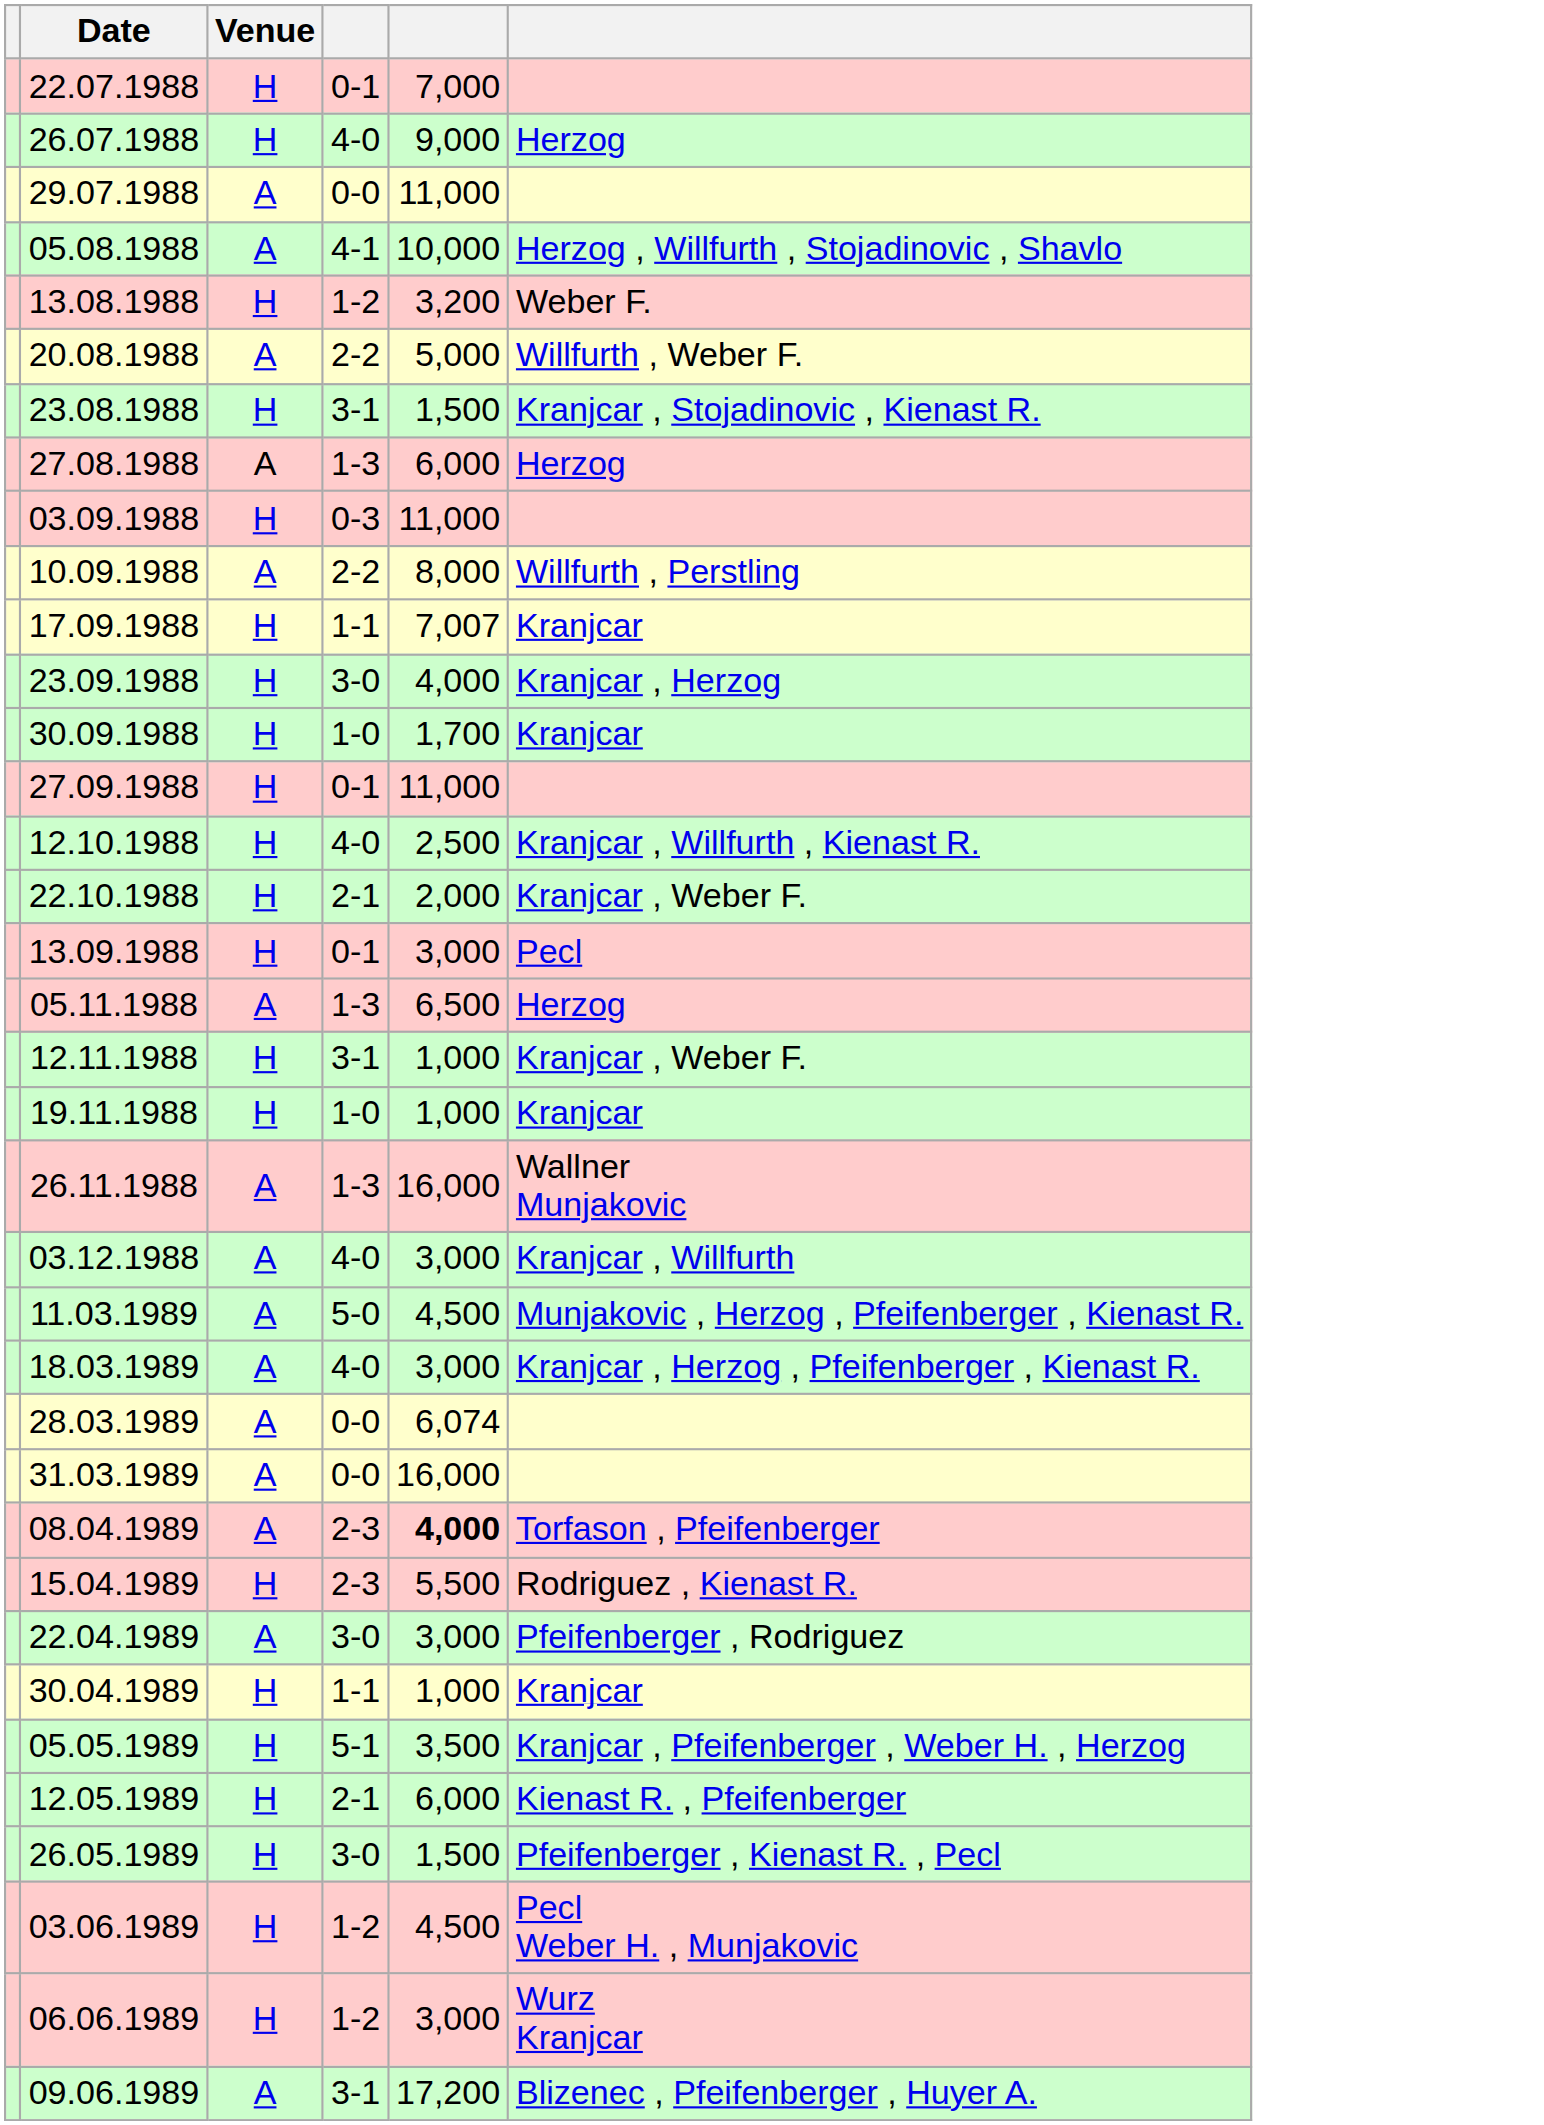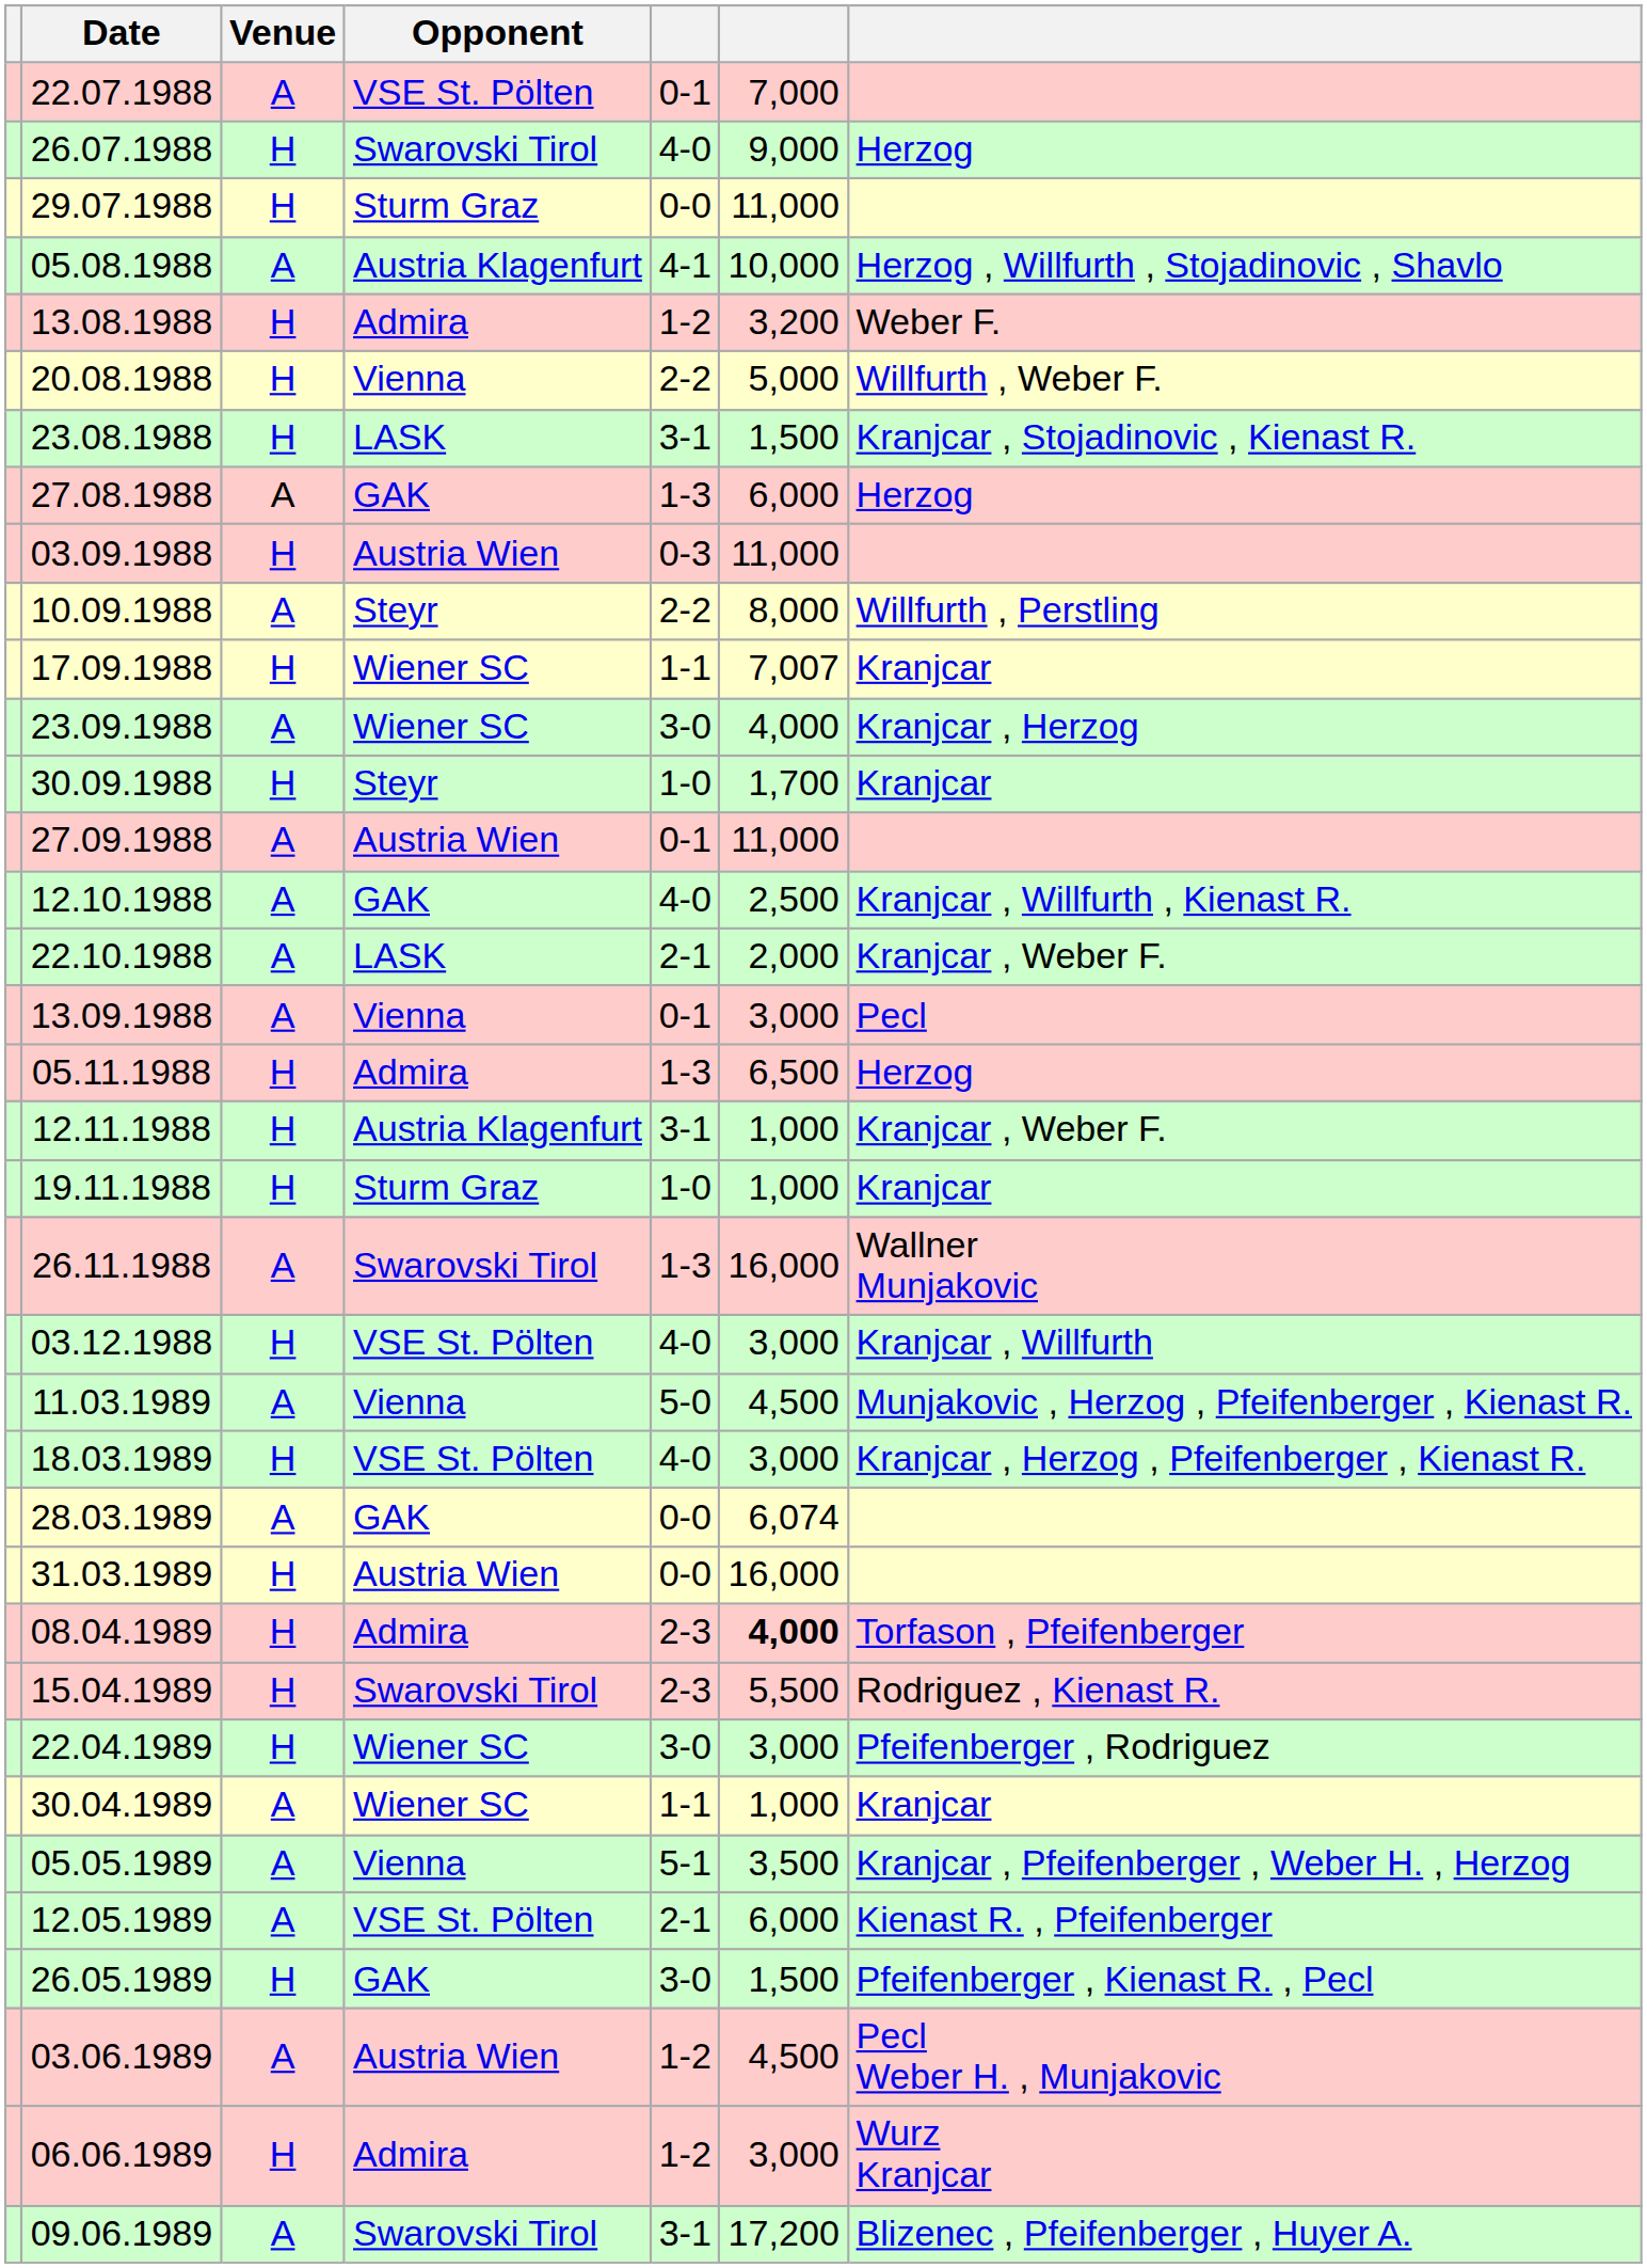 <table class="wikitable" Style="text-align: center">
 <tr>
 <th></th>
 <th>Date</th>
 <th>Venue</th>
+<th>Opponent</th>
 <th></th>
 <th></th>
 <th></th>
 </tr>
 <tr style="background:#fcc">
 <td></td>
 <td>22.07.1988</td>
-<td><a href='#'>H</a></td>
+<td><a href='#'>A</a></td>
+<td align="left"><a href='#'>VSE St. Pölten</a></td>
 <td>0-1</td>
 <td align="right">7,000</td>
 <td align="left"></td>
 </tr>
 <tr style="background:#cfc">
 <td></td>
 <td>26.07.1988</td>
 <td><a href='#'>H</a></td>
+<td align="left"><a href='#'>Swarovski Tirol</a></td>
 <td>4-0</td>
 <td align="right">9,000</td>
 <td align="left"><a href='#'>Herzog</a> </td>
 </tr>
 <tr style="background:#ffc">
 <td></td>
 <td>29.07.1988</td>
-<td><a href='#'>A</a></td>
+<td><a href='#'>H</a></td>
+<td align="left"><a href='#'>Sturm Graz</a></td>
 <td>0-0</td>
 <td align="right">11,000</td>
 <td align="left"></td>
 </tr>
 <tr style="background:#cfc">
 <td></td>
 <td>05.08.1988</td>
 <td><a href='#'>A</a></td>
+<td align="left"><a href='#'>Austria Klagenfurt</a></td>
 <td>4-1</td>
 <td align="right">10,000</td>
 <td align="left"><a href='#'>Herzog</a> , <a href='#'>Willfurth</a> , <a href='#'>Stojadinovic</a> , <a href='#'>Shavlo</a> </td>
 </tr>
 <tr style="background:#fcc">
 <td></td>
 <td>13.08.1988</td>
 <td><a href='#'>H</a></td>
+<td align="left"><a href='#'>Admira</a></td>
 <td>1-2</td>
 <td align="right">3,200</td>
 <td align="left">Weber F. </td>
 </tr>
 <tr style="background:#ffc">
 <td></td>
 <td>20.08.1988</td>
-<td><a href='#'>A</a></td>
+<td><a href='#'>H</a></td>
+<td align="left"><a href='#'>Vienna</a></td>
 <td>2-2</td>
 <td align="right">5,000</td>
 <td align="left"><a href='#'>Willfurth</a> , Weber F. </td>
 </tr>
 <tr style="background:#cfc">
 <td></td>
 <td>23.08.1988</td>
 <td><a href='#'>H</a></td>
+<td align="left"><a href='#'>LASK</a></td>
 <td>3-1</td>
 <td align="right">1,500</td>
 <td align="left"><a href='#'>Kranjcar</a> , <a href='#'>Stojadinovic</a> , <a href='#'>Kienast R.</a> </td>
 </tr>
 <tr style="background:#fcc">
 <td></td>
 <td>27.08.1988</td>
 <td>A</td>
+<td align="left"><a href='#'>GAK</a></td>
 <td>1-3</td>
 <td align="right">6,000</td>
 <td align="left"><a href='#'>Herzog</a> </td>
 </tr>
 <tr style="background:#fcc">
 <td></td>
 <td>03.09.1988</td>
 <td><a href='#'>H</a></td>
+<td align="left"><a href='#'>Austria Wien</a></td>
 <td>0-3</td>
 <td align="right">11,000</td>
 <td align="left"></td>
 </tr>
 <tr style="background:#ffc">
 <td></td>
 <td>10.09.1988</td>
 <td><a href='#'>A</a></td>
+<td align="left"><a href='#'>Steyr</a></td>
 <td>2-2</td>
 <td align="right">8,000</td>
 <td align="left"><a href='#'>Willfurth</a> , <a href='#'>Perstling</a> </td>
 </tr>
 <tr style="background:#ffc">
 <td></td>
 <td>17.09.1988</td>
 <td><a href='#'>H</a></td>
+<td align="left"><a href='#'>Wiener SC</a></td>
 <td>1-1</td>
 <td align="right">7,007</td>
 <td align="left"><a href='#'>Kranjcar</a> </td>
 </tr>
 <tr style="background:#cfc">
 <td></td>
 <td>23.09.1988</td>
-<td><a href='#'>H</a></td>
+<td><a href='#'>A</a></td>
+<td align="left"><a href='#'>Wiener SC</a></td>
 <td>3-0</td>
 <td align="right">4,000</td>
 <td align="left"><a href='#'>Kranjcar</a>  , <a href='#'>Herzog</a> </td>
 </tr>
 <tr style="background:#cfc">
 <td></td>
 <td>30.09.1988</td>
 <td><a href='#'>H</a></td>
+<td align="left"><a href='#'>Steyr</a></td>
 <td>1-0</td>
 <td align="right">1,700</td>
 <td align="left"><a href='#'>Kranjcar</a> </td>
 </tr>
 <tr style="background:#fcc">
 <td></td>
 <td>27.09.1988</td>
-<td><a href='#'>H</a></td>
+<td><a href='#'>A</a></td>
+<td align="left"><a href='#'>Austria Wien</a></td>
 <td>0-1</td>
 <td align="right">11,000</td>
 <td align="left"></td>
 </tr>
 <tr style="background:#cfc">
 <td></td>
 <td>12.10.1988</td>
-<td><a href='#'>H</a></td>
+<td><a href='#'>A</a></td>
+<td align="left"><a href='#'>GAK</a></td>
 <td>4-0</td>
 <td align="right">2,500</td>
 <td align="left"><a href='#'>Kranjcar</a>  , <a href='#'>Willfurth</a> , <a href='#'>Kienast R.</a> </td>
 </tr>
 <tr style="background:#cfc">
 <td></td>
 <td>22.10.1988</td>
-<td><a href='#'>H</a></td>
+<td><a href='#'>A</a></td>
+<td align="left"><a href='#'>LASK</a></td>
 <td>2-1</td>
 <td align="right">2,000</td>
 <td align="left"><a href='#'>Kranjcar</a> , Weber F. </td>
 </tr>
 <tr style="background:#fcc">
 <td></td>
 <td>13.09.1988</td>
-<td><a href='#'>H</a></td>
+<td><a href='#'>A</a></td>
+<td align="left"><a href='#'>Vienna</a></td>
 <td>0-1</td>
 <td align="right">3,000</td>
 <td align="left"><a href='#'>Pecl</a> </td>
 </tr>
 <tr style="background:#fcc">
 <td></td>
 <td>05.11.1988</td>
-<td><a href='#'>A</a></td>
+<td><a href='#'>H</a></td>
+<td align="left"><a href='#'>Admira</a></td>
 <td>1-3</td>
 <td align="right">6,500</td>
 <td align="left"><a href='#'>Herzog</a> </td>
 </tr>
 <tr style="background:#cfc">
 <td></td>
 <td>12.11.1988</td>
 <td><a href='#'>H</a></td>
+<td align="left"><a href='#'>Austria Klagenfurt</a></td>
 <td>3-1</td>
 <td align="right">1,000</td>
 <td align="left"><a href='#'>Kranjcar</a>  , Weber F. </td>
 </tr>
 <tr style="background:#cfc">
 <td></td>
 <td>19.11.1988</td>
 <td><a href='#'>H</a></td>
+<td align="left"><a href='#'>Sturm Graz</a></td>
 <td>1-0</td>
 <td align="right">1,000</td>
 <td align="left"><a href='#'>Kranjcar</a> </td>
 </tr>
 <tr style="background:#fcc">
 <td></td>
 <td>26.11.1988</td>
 <td><a href='#'>A</a></td>
+<td align="left"><a href='#'>Swarovski Tirol</a></td>
 <td>1-3</td>
 <td align="right">16,000</td>
 <td align="left">Wallner  <br> <a href='#'>Munjakovic</a> </td>
 </tr>
 <tr style="background:#cfc">
 <td></td>
 <td>03.12.1988</td>
-<td><a href='#'>A</a></td>
+<td><a href='#'>H</a></td>
+<td align="left"><a href='#'>VSE St. Pölten</a></td>
 <td>4-0</td>
 <td align="right">3,000</td>
 <td align="left"><a href='#'>Kranjcar</a>   , <a href='#'>Willfurth</a> </td>
 </tr>
 <tr style="background:#cfc">
 <td></td>
 <td>11.03.1989</td>
 <td><a href='#'>A</a></td>
+<td align="left"><a href='#'>Vienna</a></td>
 <td>5-0</td>
 <td align="right">4,500</td>
 <td align="left"><a href='#'>Munjakovic</a> , <a href='#'>Herzog</a> , <a href='#'>Pfeifenberger</a>  , <a href='#'>Kienast R.</a> </td>
 </tr>
 <tr style="background:#cfc">
 <td></td>
 <td>18.03.1989</td>
-<td><a href='#'>A</a></td>
+<td><a href='#'>H</a></td>
+<td align="left"><a href='#'>VSE St. Pölten</a></td>
 <td>4-0</td>
 <td align="right">3,000</td>
 <td align="left"><a href='#'>Kranjcar</a> , <a href='#'>Herzog</a> , <a href='#'>Pfeifenberger</a> , <a href='#'>Kienast R.</a> </td>
 </tr>
 <tr style="background:#ffc">
 <td></td>
 <td>28.03.1989</td>
 <td><a href='#'>A</a></td>
+<td align="left"><a href='#'>GAK</a></td>
 <td>0-0</td>
 <td align="right">6,074</td>
 <td align="left"></td>
 </tr>
 <tr style="background:#ffc">
 <td></td>
 <td>31.03.1989</td>
-<td><a href='#'>A</a></td>
+<td><a href='#'>H</a></td>
+<td align="left"><a href='#'>Austria Wien</a></td>
 <td>0-0</td>
 <td align="right">16,000</td>
 <td align="left"></td>
 </tr>
 <tr style="background:#fcc">
 <td></td>
 <td>08.04.1989</td>
-<td><a href='#'>A</a></td>
+<td><a href='#'>H</a></td>
+<td align="left"><a href='#'>Admira</a></td>
 <td>2-3</td>
 <td align="right"><strong>4,000</strong></td>
 <td align="left"><a href='#'>Torfason</a> , <a href='#'>Pfeifenberger</a> </td>
 </tr>
 <tr style="background:#fcc">
 <td></td>
 <td>15.04.1989</td>
 <td><a href='#'>H</a></td>
+<td align="left"><a href='#'>Swarovski Tirol</a></td>
 <td>2-3</td>
 <td align="right">5,500</td>
 <td align="left">Rodriguez , <a href='#'>Kienast R.</a> </td>
 </tr>
 <tr style="background:#cfc">
 <td></td>
 <td>22.04.1989</td>
-<td><a href='#'>A</a></td>
+<td><a href='#'>H</a></td>
+<td align="left"><a href='#'>Wiener SC</a></td>
 <td>3-0</td>
 <td align="right">3,000</td>
 <td align="left"><a href='#'>Pfeifenberger</a> , Rodriguez  </td>
 </tr>
 <tr style="background:#ffc">
 <td></td>
 <td>30.04.1989</td>
-<td><a href='#'>H</a></td>
+<td><a href='#'>A</a></td>
+<td align="left"><a href='#'>Wiener SC</a></td>
 <td>1-1</td>
 <td align="right">1,000</td>
 <td align="left"><a href='#'>Kranjcar</a> </td>
 </tr>
 <tr style="background:#cfc">
 <td></td>
 <td>05.05.1989</td>
-<td><a href='#'>H</a></td>
+<td><a href='#'>A</a></td>
+<td align="left"><a href='#'>Vienna</a></td>
 <td>5-1</td>
 <td align="right">3,500</td>
 <td align="left"><a href='#'>Kranjcar</a> , <a href='#'>Pfeifenberger</a>  , <a href='#'>Weber H.</a> , <a href='#'>Herzog</a> </td>
 </tr>
 <tr style="background:#cfc">
 <td></td>
 <td>12.05.1989</td>
-<td><a href='#'>H</a></td>
+<td><a href='#'>A</a></td>
+<td align="left"><a href='#'>VSE St. Pölten</a></td>
 <td>2-1</td>
 <td align="right">6,000</td>
 <td align="left"><a href='#'>Kienast R.</a> , <a href='#'>Pfeifenberger</a> </td>
 </tr>
 <tr style="background:#cfc">
 <td></td>
 <td>26.05.1989</td>
 <td><a href='#'>H</a></td>
+<td align="left"><a href='#'>GAK</a></td>
 <td>3-0</td>
 <td align="right">1,500</td>
 <td align="left"><a href='#'>Pfeifenberger</a> , <a href='#'>Kienast R.</a> , <a href='#'>Pecl</a> </td>
 </tr>
 <tr style="background:#fcc">
 <td></td>
 <td>03.06.1989</td>
-<td><a href='#'>H</a></td>
+<td><a href='#'>A</a></td>
+<td align="left"><a href='#'>Austria Wien</a></td>
 <td>1-2</td>
 <td align="right">4,500</td>
 <td align="left"><a href='#'>Pecl</a>  <br> <a href='#'>Weber H.</a> , <a href='#'>Munjakovic</a> </td>
 </tr>
 <tr style="background:#fcc">
 <td></td>
 <td>06.06.1989</td>
 <td><a href='#'>H</a></td>
+<td align="left"><a href='#'>Admira</a></td>
 <td>1-2</td>
 <td align="right">3,000</td>
 <td align="left"><a href='#'>Wurz</a>  <br> <a href='#'>Kranjcar</a> </td>
 </tr>
 <tr style="background:#cfc">
 <td></td>
 <td>09.06.1989</td>
 <td><a href='#'>A</a></td>
+<td align="left"><a href='#'>Swarovski Tirol</a></td>
 <td>3-1</td>
 <td align="right">17,200</td>
 <td align="left"><a href='#'>Blizenec</a> , <a href='#'>Pfeifenberger</a> , <a href='#'>Huyer A.</a> </td>
 </tr>
 </table>
